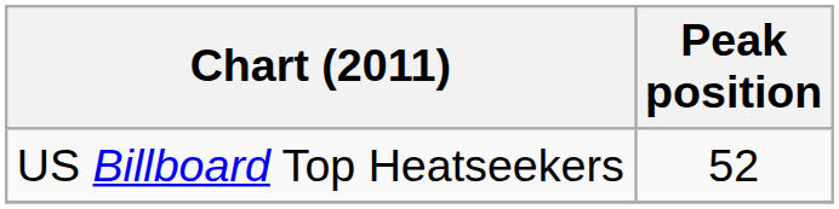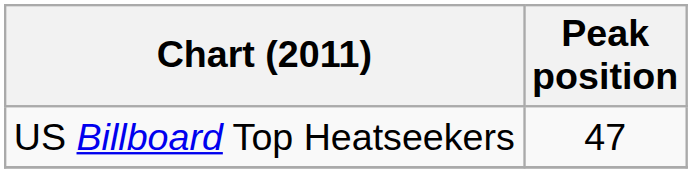 <table class="wikitable">
 <tr>
 <th>Chart (2011)</th>
 <th>Peak<br>position</th>
 </tr>
 <tr>
 <td>US <a href='#'><em>Billboard</em></a> Top Heatseekers</td>
-<td align="center">52</td>
+<td align="center">47</td>
 </tr>
 <tr>
 </tr>
 </table>
